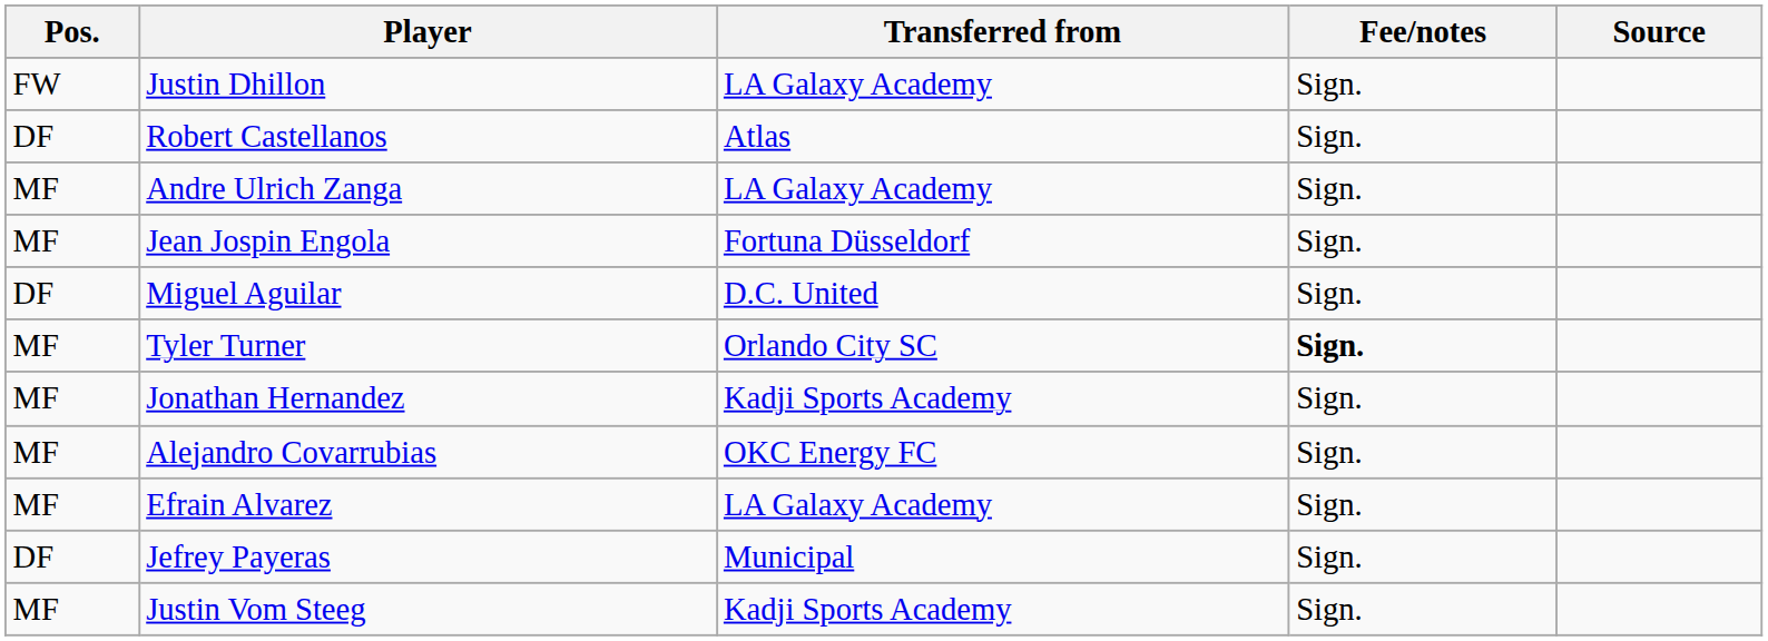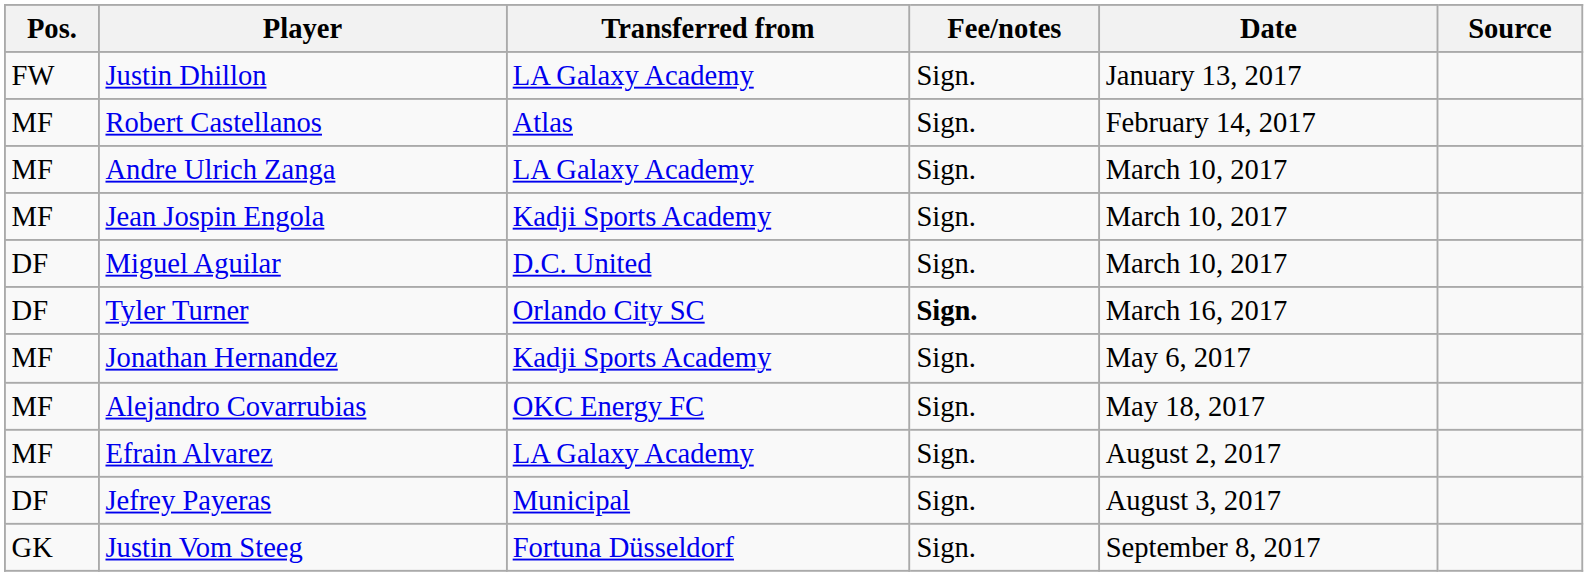 <table class="wikitable sortable" style="width:95%; text-align:center; font-size:95%; text-align:left;">
 <tr>
 <th><strong>Pos.</strong></th>
 <th><strong>Player</strong></th>
 <th><strong>Transferred from</strong></th>
 <th><strong>Fee/notes</strong></th>
+<th><strong>Date</strong></th>
 <th><strong>Source</strong></th>
 </tr>
 <tr>
 <td>FW</td>
 <td> <a href='#'>Justin Dhillon</a></td>
 <td> <a href='#'>LA Galaxy Academy</a></td>
 <td>Sign.</td>
+<td>January 13, 2017</td>
 <td align=center></td>
 </tr>
 <tr>
-<td>DF</td>
+<td>MF</td>
 <td> <a href='#'>Robert Castellanos</a></td>
 <td> <a href='#'>Atlas</a></td>
 <td>Sign.</td>
+<td>February 14, 2017</td>
 <td align=center></td>
 </tr>
 <tr>
 <td>MF</td>
 <td> <a href='#'>Andre Ulrich Zanga</a></td>
 <td> <a href='#'>LA Galaxy Academy</a></td>
 <td>Sign.</td>
+<td>March 10, 2017</td>
 <td align=center></td>
 </tr>
 <tr>
 <td>MF</td>
 <td> <a href='#'>Jean Jospin Engola</a></td>
-<td> <a href='#'>Fortuna Düsseldorf</a></td>
+<td> <a href='#'>Kadji Sports Academy</a></td>
 <td>Sign.</td>
+<td>March 10, 2017</td>
 <td align=center></td>
 </tr>
 <tr>
 <td>DF</td>
 <td> <a href='#'>Miguel Aguilar</a></td>
 <td> <a href='#'>D.C. United</a></td>
 <td>Sign.</td>
+<td>March 10, 2017</td>
 <td align=center></td>
 </tr>
 <tr>
-<td>MF</td>
+<td>DF</td>
 <td> <a href='#'>Tyler Turner</a></td>
 <td> <a href='#'>Orlando City SC</a></td>
 <td><strong>Sign.</strong></td>
+<td>March 16, 2017</td>
 <td align=center></td>
 </tr>
 <tr>
 <td>MF</td>
 <td> <a href='#'>Jonathan Hernandez</a></td>
 <td> <a href='#'>Kadji Sports Academy</a></td>
 <td>Sign.</td>
+<td>May 6, 2017</td>
 <td align=center></td>
 </tr>
 <tr>
 <td>MF</td>
 <td> <a href='#'>Alejandro Covarrubias</a></td>
 <td> <a href='#'>OKC Energy FC</a></td>
 <td>Sign.</td>
+<td>May 18, 2017</td>
 <td align=center></td>
 </tr>
 <tr>
 <td>MF</td>
 <td> <a href='#'>Efrain Alvarez</a></td>
 <td> <a href='#'>LA Galaxy Academy</a></td>
 <td>Sign.</td>
+<td>August 2, 2017</td>
 <td align=center></td>
 </tr>
 <tr>
 <td>DF</td>
 <td> <a href='#'>Jefrey Payeras</a></td>
 <td> <a href='#'>Municipal</a></td>
 <td>Sign.</td>
+<td>August 3, 2017</td>
 <td align=center></td>
 </tr>
 <tr>
-<td>MF</td>
+<td>GK</td>
 <td> <a href='#'>Justin Vom Steeg</a></td>
-<td> <a href='#'>Kadji Sports Academy</a></td>
+<td> <a href='#'>Fortuna Düsseldorf</a></td>
 <td>Sign.</td>
+<td>September 8, 2017</td>
 <td align=center></td>
 </tr>
 </table>
